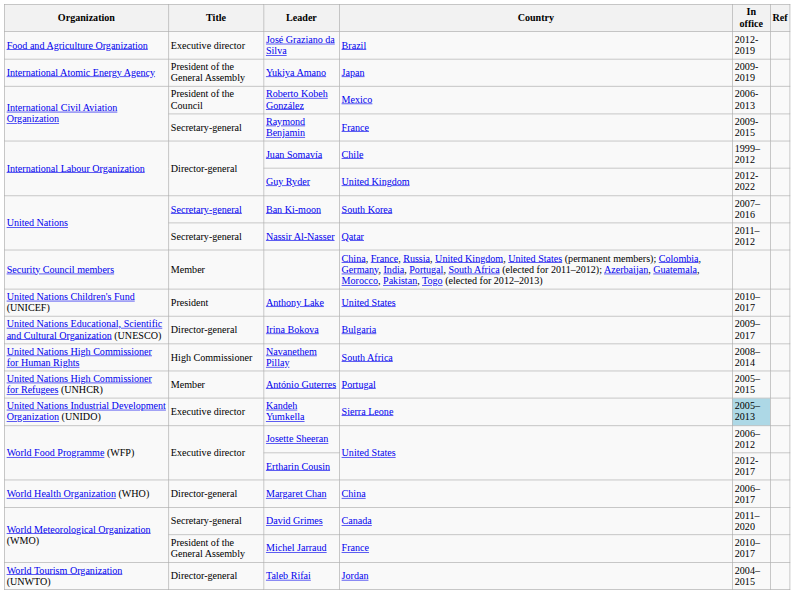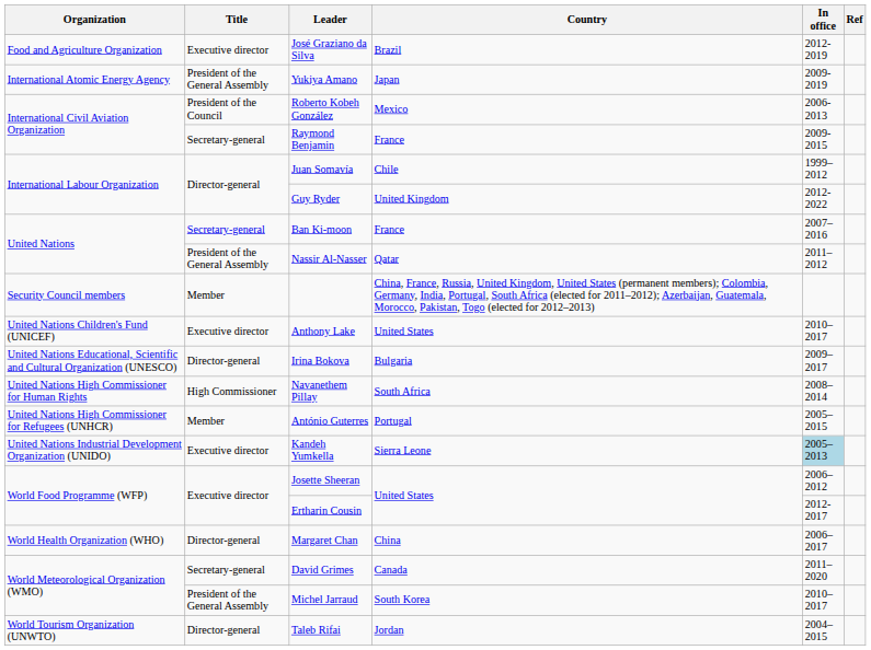 <table class="wikitable unsortable">
 <tr>
 <th>Organization</th>
 <th>Title</th>
 <th>Leader</th>
 <th>Country</th>
 <th>In office</th>
 <th>Ref</th>
 </tr>
 <tr>
 <td><a href='#'>Food and Agriculture Organization</a></td>
 <td>Executive director</td>
 <td><a href='#'>José Graziano da Silva</a></td>
 <td><a href='#'>Brazil</a></td>
 <td>2012-2019</td>
 <td></td>
 </tr>
 <tr>
 <td><a href='#'>International Atomic Energy Agency</a></td>
 <td>President of the General Assembly</td>
 <td><a href='#'>Yukiya Amano</a></td>
 <td><a href='#'>Japan</a></td>
 <td>2009-2019</td>
 <td></td>
 </tr>
 <tr>
 <td rowspan="2"><a href='#'>International Civil Aviation Organization</a></td>
 <td>President of the Council</td>
 <td><a href='#'>Roberto Kobeh González</a></td>
 <td><a href='#'>Mexico</a></td>
 <td>2006-2013</td>
 <td></td>
 </tr>
 <tr>
 <td>Secretary-general</td>
 <td><a href='#'>Raymond Benjamin</a></td>
 <td><a href='#'>France</a></td>
 <td>2009-2015</td>
 <td></td>
 </tr>
 <tr>
 <td rowspan="2"><a href='#'>International Labour Organization</a></td>
 <td rowspan="2">Director-general</td>
 <td><a href='#'>Juan Somavía</a></td>
 <td><a href='#'>Chile</a></td>
 <td>1999–2012</td>
 <td></td>
 </tr>
 <tr>
 <td><a href='#'>Guy Ryder</a></td>
 <td><a href='#'>United Kingdom</a></td>
 <td>2012-2022</td>
 <td></td>
 </tr>
 <tr>
 <td rowspan="2"><a href='#'>United Nations</a></td>
 <td><a href='#'>Secretary-general</a></td>
 <td><a href='#'>Ban Ki-moon</a></td>
-<td><a href='#'>South Korea</a></td>
+<td><a href='#'>France</a></td>
 <td>2007–2016</td>
 <td></td>
 </tr>
 <tr>
-<td>Secretary-general</td>
+<td>President of the General Assembly</td>
 <td><a href='#'>Nassir Al-Nasser</a></td>
 <td><a href='#'>Qatar</a></td>
 <td>2011–2012</td>
 <td></td>
 </tr>
 <tr>
 <td><a href='#'>Security Council members</a></td>
 <td>Member</td>
 <td></td>
 <td><a href='#'>China</a>, <a href='#'>France</a>, <a href='#'>Russia</a>, <a href='#'>United Kingdom</a>, <a href='#'>United States</a> (permanent members); <a href='#'>Colombia</a>, <a href='#'>Germany</a>, <a href='#'>India</a>, <a href='#'>Portugal</a>, <a href='#'>South Africa</a> (elected for 2011–2012); <a href='#'>Azerbaijan</a>, <a href='#'>Guatemala</a>, <a href='#'>Morocco</a>, <a href='#'>Pakistan</a>, <a href='#'>Togo</a> (elected for 2012–2013)</td>
 <td></td>
 <td></td>
 </tr>
 <tr>
 <td><a href='#'>United Nations Children's Fund</a> (UNICEF)</td>
-<td>President</td>
+<td>Executive director</td>
 <td><a href='#'>Anthony Lake</a></td>
 <td><a href='#'>United States</a></td>
 <td>2010–2017</td>
 <td></td>
 </tr>
 <tr>
 <td><a href='#'>United Nations Educational, Scientific and Cultural Organization</a> (UNESCO)</td>
 <td>Director-general</td>
 <td><a href='#'>Irina Bokova</a></td>
 <td><a href='#'>Bulgaria</a></td>
 <td>2009–2017</td>
 <td></td>
 </tr>
 <tr>
 <td><a href='#'>United Nations High Commissioner for Human Rights</a></td>
 <td>High Commissioner</td>
 <td><a href='#'>Navanethem Pillay</a></td>
 <td><a href='#'>South Africa</a></td>
 <td>2008–2014</td>
 <td></td>
 </tr>
 <tr>
 <td><a href='#'>United Nations High Commissioner for Refugees</a> (UNHCR)</td>
 <td>Member</td>
 <td><a href='#'>António Guterres</a></td>
 <td><a href='#'>Portugal</a></td>
 <td>2005–2015</td>
 <td></td>
 </tr>
 <tr>
 <td><a href='#'>United Nations Industrial Development Organization</a> (UNIDO)</td>
 <td>Executive director</td>
 <td><a href='#'>Kandeh Yumkella</a></td>
 <td><a href='#'>Sierra Leone</a></td>
 <td style="background: lightblue;">2005–2013</td>
 <td></td>
 </tr>
 <tr>
 <td rowspan="2"><a href='#'>World Food Programme</a> (WFP)</td>
 <td rowspan="2">Executive director</td>
 <td><a href='#'>Josette Sheeran</a></td>
 <td rowspan="2"><a href='#'>United States</a></td>
 <td>2006–2012</td>
 <td></td>
 </tr>
 <tr>
 <td><a href='#'>Ertharin Cousin</a></td>
 <td>2012-2017</td>
 <td></td>
 </tr>
 <tr>
 <td><a href='#'>World Health Organization</a> (WHO)</td>
 <td>Director-general</td>
 <td><a href='#'>Margaret Chan</a></td>
 <td><a href='#'>China</a></td>
 <td>2006–2017</td>
 <td></td>
 </tr>
 <tr>
 <td rowspan="2"><a href='#'>World Meteorological Organization</a> (WMO)</td>
 <td>Secretary-general</td>
 <td><a href='#'>David Grimes</a></td>
 <td><a href='#'>Canada</a></td>
 <td>2011–2020</td>
 <td></td>
 </tr>
 <tr>
 <td>President of the General Assembly</td>
 <td><a href='#'>Michel Jarraud</a></td>
-<td><a href='#'>France</a></td>
+<td><a href='#'>South Korea</a></td>
 <td>2010–2017</td>
 <td></td>
 </tr>
 <tr>
 <td><a href='#'>World Tourism Organization</a> (UNWTO)</td>
 <td>Director-general</td>
 <td><a href='#'>Taleb Rifai</a></td>
 <td><a href='#'>Jordan</a></td>
 <td>2004–2015</td>
 <td></td>
 </tr>
 </table>
